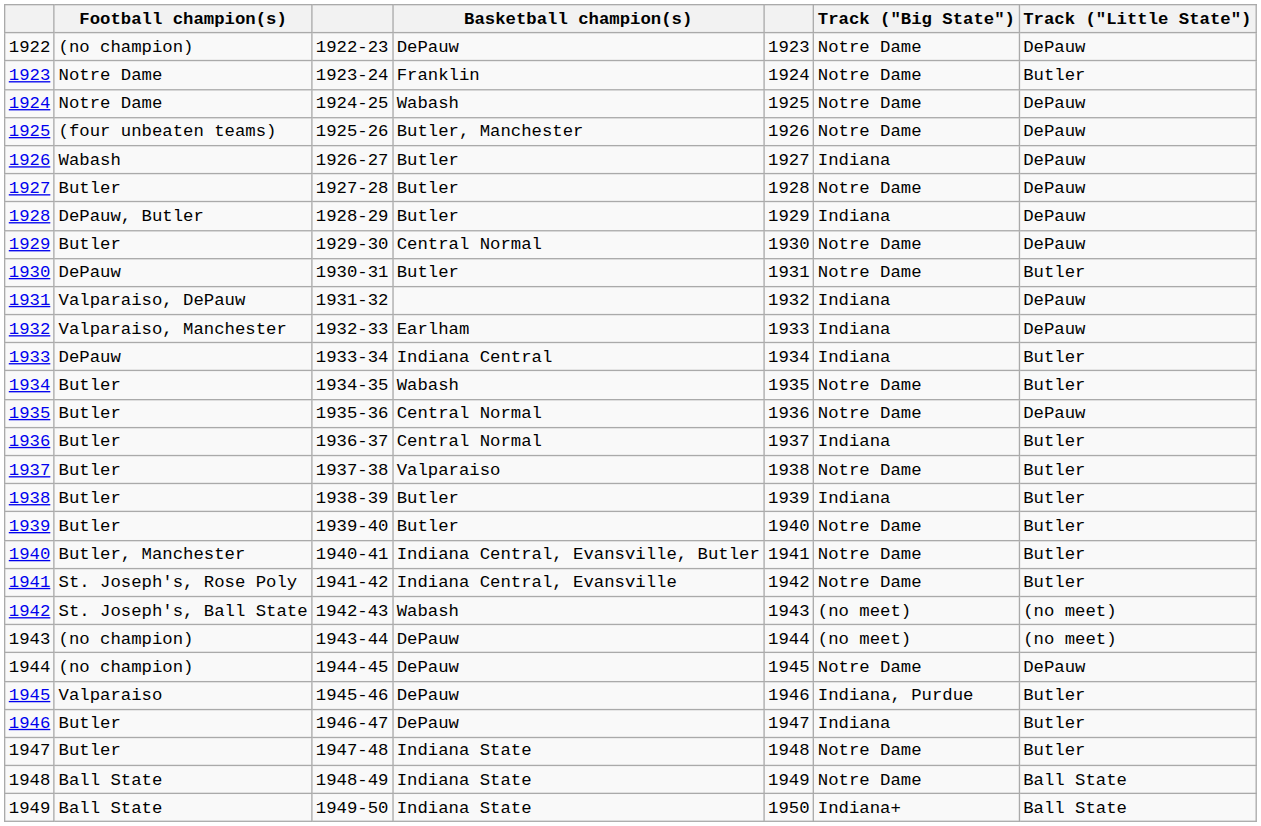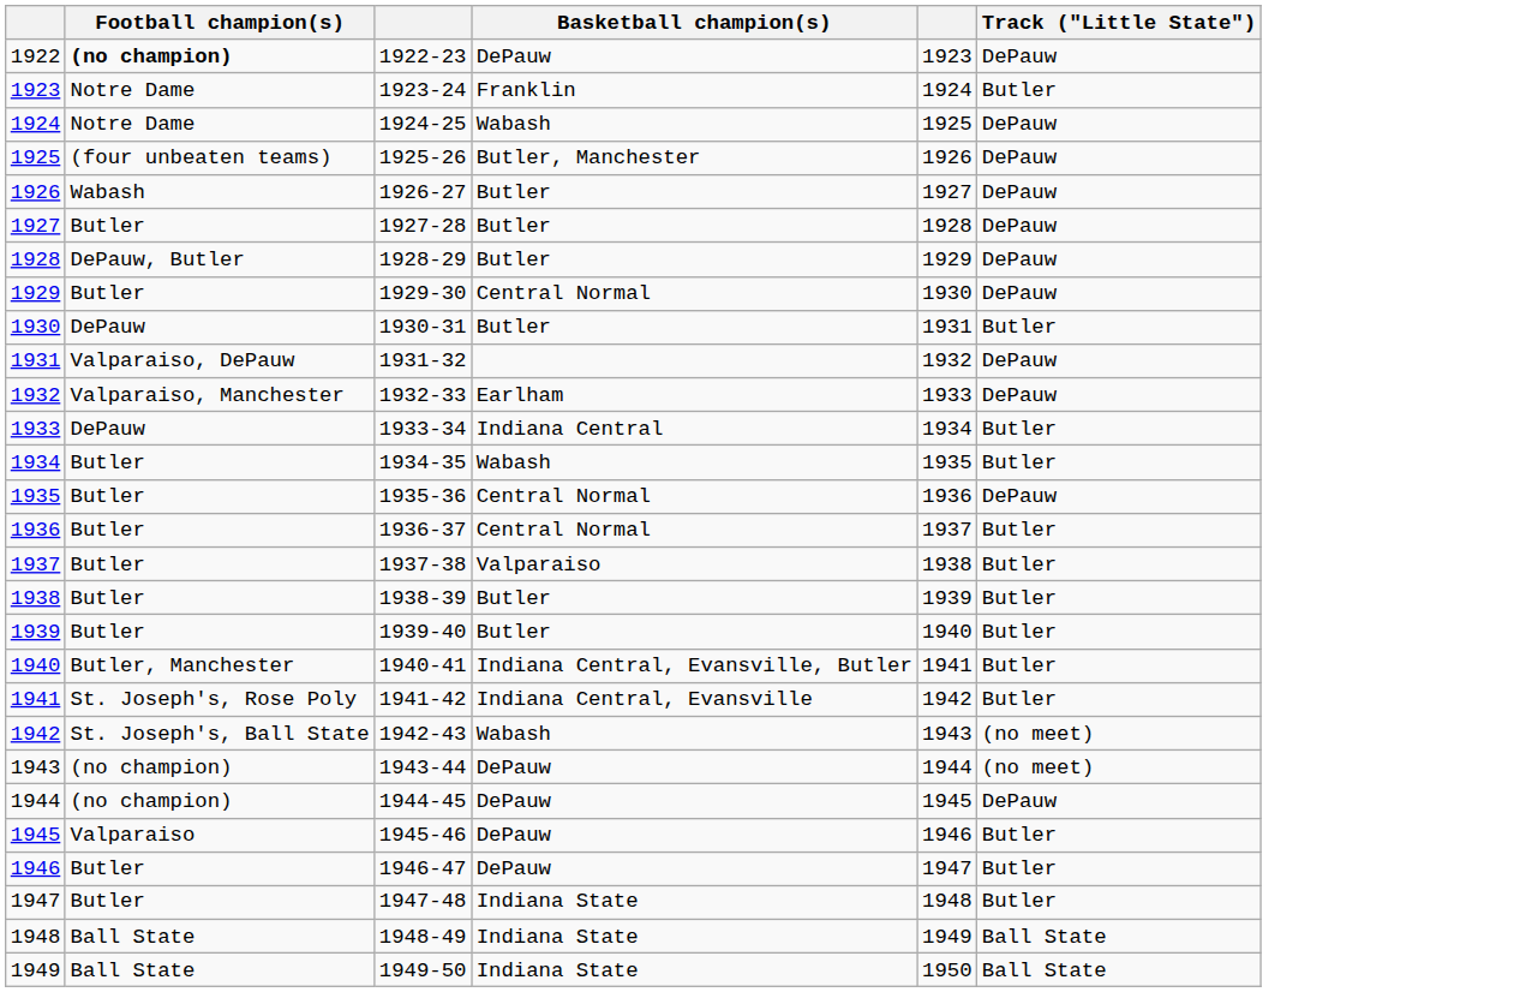 <table class="wikitable sortable" style="text-align:left">
 <tr>
 <th scope="col"></th>
 <th scope="col">Football champion(s)</th>
 <th scope="col"></th>
 <th scope="col">Basketball champion(s)</th>
 <th scope="col"></th>
-<th scope="col">Track ("Big State")</th>
 <th scope="col">Track ("Little State")</th>
 </tr>
 <tr>
 <td scope="row">1922</td>
-<td>(no champion)</td>
+<td><strong>(no champion)</strong></td>
 <td>1922-23</td>
 <td>DePauw</td>
 <td>1923</td>
-<td>Notre Dame</td>
 <td>DePauw</td>
 </tr>
 <tr>
 <td scope="row"><a href='#'>1923</a></td>
 <td>Notre Dame</td>
 <td>1923-24</td>
 <td>Franklin</td>
 <td>1924</td>
-<td>Notre Dame</td>
 <td>Butler</td>
 </tr>
 <tr>
 <td scope="row"><a href='#'>1924</a></td>
 <td>Notre Dame</td>
 <td>1924-25</td>
 <td>Wabash</td>
 <td>1925</td>
-<td>Notre Dame</td>
 <td>DePauw</td>
 </tr>
 <tr>
 <td scope="row"><a href='#'>1925</a></td>
 <td>(four unbeaten teams)</td>
 <td>1925-26</td>
 <td>Butler, Manchester</td>
 <td>1926</td>
-<td>Notre Dame</td>
 <td>DePauw</td>
 </tr>
 <tr>
 <td scope="row"><a href='#'>1926</a></td>
 <td>Wabash</td>
 <td>1926-27</td>
 <td>Butler</td>
 <td>1927</td>
-<td>Indiana</td>
 <td>DePauw</td>
 </tr>
 <tr>
 <td scope="row"><a href='#'>1927</a></td>
 <td>Butler</td>
 <td>1927-28</td>
 <td>Butler</td>
 <td>1928</td>
-<td>Notre Dame</td>
 <td>DePauw</td>
 </tr>
 <tr>
 <td scope="row"><a href='#'>1928</a></td>
 <td>DePauw, Butler</td>
 <td>1928-29</td>
 <td>Butler</td>
 <td>1929</td>
-<td>Indiana</td>
 <td>DePauw</td>
 </tr>
 <tr>
 <td scope="row"><a href='#'>1929</a></td>
 <td>Butler</td>
 <td>1929-30</td>
 <td>Central Normal</td>
 <td>1930</td>
-<td>Notre Dame</td>
 <td>DePauw</td>
 </tr>
 <tr>
 <td scope="row"><a href='#'>1930</a></td>
 <td>DePauw</td>
 <td>1930-31</td>
 <td>Butler</td>
 <td>1931</td>
-<td>Notre Dame</td>
 <td>Butler</td>
 </tr>
 <tr>
 <td scope="row"><a href='#'>1931</a></td>
 <td>Valparaiso, DePauw</td>
 <td>1931-32</td>
 <td></td>
 <td>1932</td>
-<td>Indiana</td>
 <td>DePauw</td>
 </tr>
 <tr>
 <td scope="row"><a href='#'>1932</a></td>
 <td>Valparaiso, Manchester</td>
 <td>1932-33</td>
 <td>Earlham</td>
 <td>1933</td>
-<td>Indiana</td>
 <td>DePauw</td>
 </tr>
 <tr>
 <td scope="row"><a href='#'>1933</a></td>
 <td>DePauw</td>
 <td>1933-34</td>
 <td>Indiana Central</td>
 <td>1934</td>
-<td>Indiana</td>
 <td>Butler</td>
 </tr>
 <tr>
 <td scope="row"><a href='#'>1934</a></td>
 <td>Butler</td>
 <td>1934-35</td>
 <td>Wabash</td>
 <td>1935</td>
-<td>Notre Dame</td>
 <td>Butler</td>
 </tr>
 <tr>
 <td scope="row"><a href='#'>1935</a></td>
 <td>Butler</td>
 <td>1935-36</td>
 <td>Central Normal</td>
 <td>1936</td>
-<td>Notre Dame</td>
 <td>DePauw</td>
 </tr>
 <tr>
 <td scope="row"><a href='#'>1936</a></td>
 <td>Butler</td>
 <td>1936-37</td>
 <td>Central Normal</td>
 <td>1937</td>
-<td>Indiana</td>
 <td>Butler</td>
 </tr>
 <tr>
 <td scope="row"><a href='#'>1937</a></td>
 <td>Butler</td>
 <td>1937-38</td>
 <td>Valparaiso</td>
 <td>1938</td>
-<td>Notre Dame</td>
 <td>Butler</td>
 </tr>
 <tr>
 <td scope="row"><a href='#'>1938</a></td>
 <td>Butler</td>
 <td>1938-39</td>
 <td>Butler</td>
 <td>1939</td>
-<td>Indiana</td>
 <td>Butler</td>
 </tr>
 <tr>
 <td scope="row"><a href='#'>1939</a></td>
 <td>Butler</td>
 <td>1939-40</td>
 <td>Butler</td>
 <td>1940</td>
-<td>Notre Dame</td>
 <td>Butler</td>
 </tr>
 <tr>
 <td scope="row"><a href='#'>1940</a></td>
 <td>Butler, Manchester</td>
 <td>1940-41</td>
 <td>Indiana Central, Evansville, Butler</td>
 <td>1941</td>
-<td>Notre Dame</td>
 <td>Butler</td>
 </tr>
 <tr>
 <td scope="row"><a href='#'>1941</a></td>
 <td>St. Joseph's, Rose Poly</td>
 <td>1941-42</td>
 <td>Indiana Central, Evansville</td>
 <td>1942</td>
-<td>Notre Dame</td>
 <td>Butler</td>
 </tr>
 <tr>
 <td scope="row"><a href='#'>1942</a></td>
 <td>St. Joseph's, Ball State</td>
 <td>1942-43</td>
 <td>Wabash</td>
 <td>1943</td>
 <td>(no meet)</td>
-<td>(no meet)</td>
 </tr>
 <tr>
 <td scope="row">1943</td>
 <td>(no champion)</td>
 <td>1943-44</td>
 <td>DePauw</td>
 <td>1944</td>
 <td>(no meet)</td>
-<td>(no meet)</td>
 </tr>
 <tr>
 <td scope="row">1944</td>
 <td>(no champion)</td>
 <td>1944-45</td>
 <td>DePauw</td>
 <td>1945</td>
-<td>Notre Dame</td>
 <td>DePauw</td>
 </tr>
 <tr>
 <td scope="row"><a href='#'>1945</a></td>
 <td>Valparaiso</td>
 <td>1945-46</td>
 <td>DePauw</td>
 <td>1946</td>
-<td>Indiana, Purdue</td>
 <td>Butler</td>
 </tr>
 <tr>
 <td scope="row"><a href='#'>1946</a></td>
 <td>Butler</td>
 <td>1946-47</td>
 <td>DePauw</td>
 <td>1947</td>
-<td>Indiana</td>
 <td>Butler</td>
 </tr>
 <tr>
 <td scope="row">1947</td>
 <td>Butler</td>
 <td>1947-48</td>
 <td>Indiana State</td>
 <td>1948</td>
-<td>Notre Dame</td>
 <td>Butler</td>
 </tr>
 <tr>
 <td scope="row">1948</td>
 <td>Ball State</td>
 <td>1948-49</td>
 <td>Indiana State</td>
 <td>1949</td>
-<td>Notre Dame</td>
 <td>Ball State</td>
 </tr>
 <tr>
 <td scope="row">1949</td>
 <td>Ball State</td>
 <td>1949-50</td>
 <td>Indiana State</td>
 <td>1950</td>
-<td>Indiana+</td>
 <td>Ball State</td>
 </tr>
 </table>
